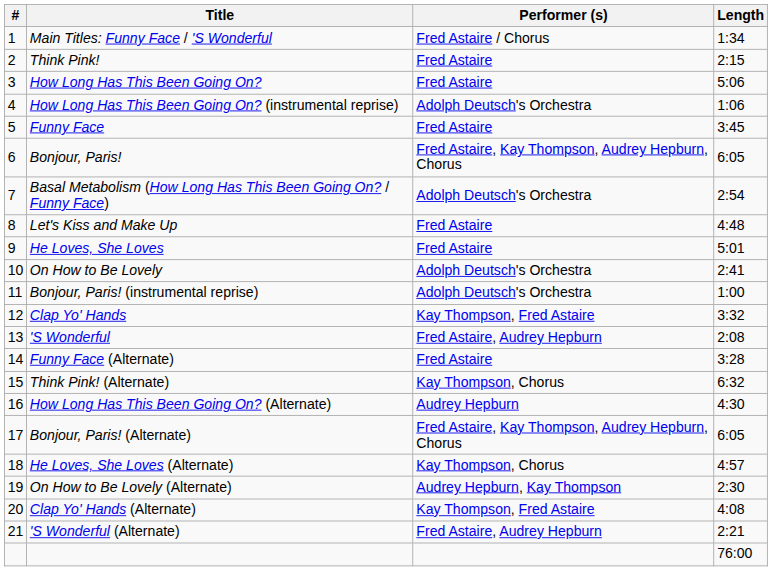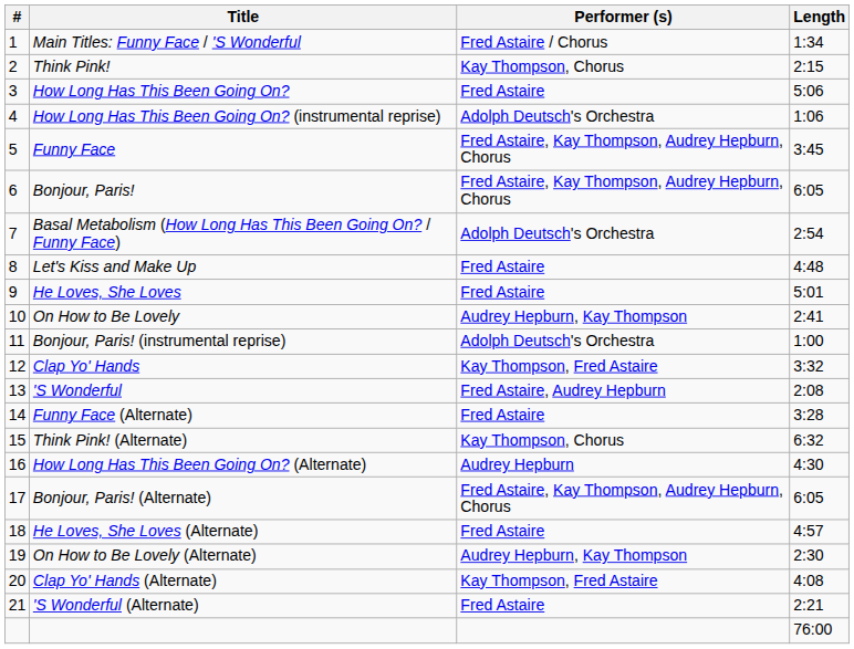 <table class="wikitable">
 <tr>
 <th align="center">#</th>
 <th align="center">Title</th>
 <th align="center">Performer (s)</th>
 <th align="center">Length</th>
 </tr>
 <tr>
 <td>1</td>
 <td><em>Main Titles:</em> <em><a href='#'>Funny Face</a></em> / <em><a href='#'>'S Wonderful</a></em></td>
 <td><a href='#'>Fred Astaire</a> / Chorus</td>
 <td>1:34</td>
 </tr>
 <tr>
 <td>2</td>
 <td><em>Think Pink!</em></td>
-<td><a href='#'>Fred Astaire</a></td>
+<td><a href='#'>Kay Thompson</a>, Chorus</td>
 <td>2:15</td>
 </tr>
 <tr>
 <td>3</td>
 <td><em><a href='#'>How Long Has This Been Going On?</a></em></td>
 <td><a href='#'>Fred Astaire</a></td>
 <td>5:06</td>
 </tr>
 <tr>
 <td>4</td>
 <td><em><a href='#'>How Long Has This Been Going On?</a></em> (instrumental reprise)</td>
 <td><a href='#'>Adolph Deutsch</a>'s Orchestra</td>
 <td>1:06</td>
 </tr>
 <tr>
 <td>5</td>
 <td><em><a href='#'>Funny Face</a></em></td>
-<td><a href='#'>Fred Astaire</a></td>
+<td><a href='#'>Fred Astaire</a>, <a href='#'>Kay Thompson</a>, <a href='#'>Audrey Hepburn</a>, Chorus</td>
 <td>3:45</td>
 </tr>
 <tr>
 <td>6</td>
 <td><em>Bonjour, Paris!</em></td>
 <td><a href='#'>Fred Astaire</a>, <a href='#'>Kay Thompson</a>, <a href='#'>Audrey Hepburn</a>, Chorus</td>
 <td>6:05</td>
 </tr>
 <tr>
 <td>7</td>
 <td><em>Basal Metabolism</em> (<em><a href='#'>How Long Has This Been Going On?</a></em> / <em><a href='#'>Funny Face</a></em>)</td>
 <td><a href='#'>Adolph Deutsch</a>'s Orchestra</td>
 <td>2:54</td>
 </tr>
 <tr>
 <td>8</td>
 <td><em>Let's Kiss and Make Up</em></td>
 <td><a href='#'>Fred Astaire</a></td>
 <td>4:48</td>
 </tr>
 <tr>
 <td>9</td>
 <td><em><a href='#'>He Loves, She Loves</a></em></td>
 <td><a href='#'>Fred Astaire</a></td>
 <td>5:01</td>
 </tr>
 <tr>
 <td>10</td>
 <td><em>On How to Be Lovely</em></td>
-<td><a href='#'>Adolph Deutsch</a>'s Orchestra</td>
+<td><a href='#'>Audrey Hepburn</a>, <a href='#'>Kay Thompson</a></td>
 <td>2:41</td>
 </tr>
 <tr>
 <td>11</td>
 <td><em>Bonjour, Paris!</em> (instrumental reprise)</td>
 <td><a href='#'>Adolph Deutsch</a>'s Orchestra</td>
 <td>1:00</td>
 </tr>
 <tr>
 <td>12</td>
 <td><em><a href='#'>Clap Yo' Hands</a></em></td>
 <td><a href='#'>Kay Thompson</a>, <a href='#'>Fred Astaire</a></td>
 <td>3:32</td>
 </tr>
 <tr>
 <td>13</td>
 <td><em><a href='#'>'S Wonderful</a></em></td>
 <td><a href='#'>Fred Astaire</a>, <a href='#'>Audrey Hepburn</a></td>
 <td>2:08</td>
 </tr>
 <tr>
 <td>14</td>
 <td><em><a href='#'>Funny Face</a></em> (Alternate)</td>
 <td><a href='#'>Fred Astaire</a></td>
 <td>3:28</td>
 </tr>
 <tr>
 <td>15</td>
 <td><em>Think Pink!</em>  (Alternate)</td>
 <td><a href='#'>Kay Thompson</a>, Chorus</td>
 <td>6:32</td>
 </tr>
 <tr>
 <td>16</td>
 <td><em><a href='#'>How Long Has This Been Going On?</a></em> (Alternate)</td>
 <td><a href='#'>Audrey Hepburn</a></td>
 <td>4:30</td>
 </tr>
 <tr>
 <td>17</td>
 <td><em>Bonjour, Paris!</em> (Alternate)</td>
 <td><a href='#'>Fred Astaire</a>, <a href='#'>Kay Thompson</a>, <a href='#'>Audrey Hepburn</a>, Chorus</td>
 <td>6:05</td>
 </tr>
 <tr>
 <td>18</td>
 <td><em><a href='#'>He Loves, She Loves</a></em> (Alternate)</td>
-<td><a href='#'>Kay Thompson</a>, Chorus</td>
+<td><a href='#'>Fred Astaire</a></td>
 <td>4:57</td>
 </tr>
 <tr>
 <td>19</td>
 <td><em>On How to Be Lovely</em> (Alternate)</td>
 <td><a href='#'>Audrey Hepburn</a>, <a href='#'>Kay Thompson</a></td>
 <td>2:30</td>
 </tr>
 <tr>
 <td>20</td>
 <td><em><a href='#'>Clap Yo' Hands</a></em> (Alternate)</td>
 <td><a href='#'>Kay Thompson</a>, <a href='#'>Fred Astaire</a></td>
 <td>4:08</td>
 </tr>
 <tr>
 <td>21</td>
 <td><em><a href='#'>'S Wonderful</a></em> (Alternate)</td>
-<td><a href='#'>Fred Astaire</a>, <a href='#'>Audrey Hepburn</a></td>
+<td><a href='#'>Fred Astaire</a></td>
 <td>2:21</td>
 </tr>
 <tr>
 <td></td>
 <td></td>
 <td></td>
 <td>76:00</td>
 </tr>
 </table>
